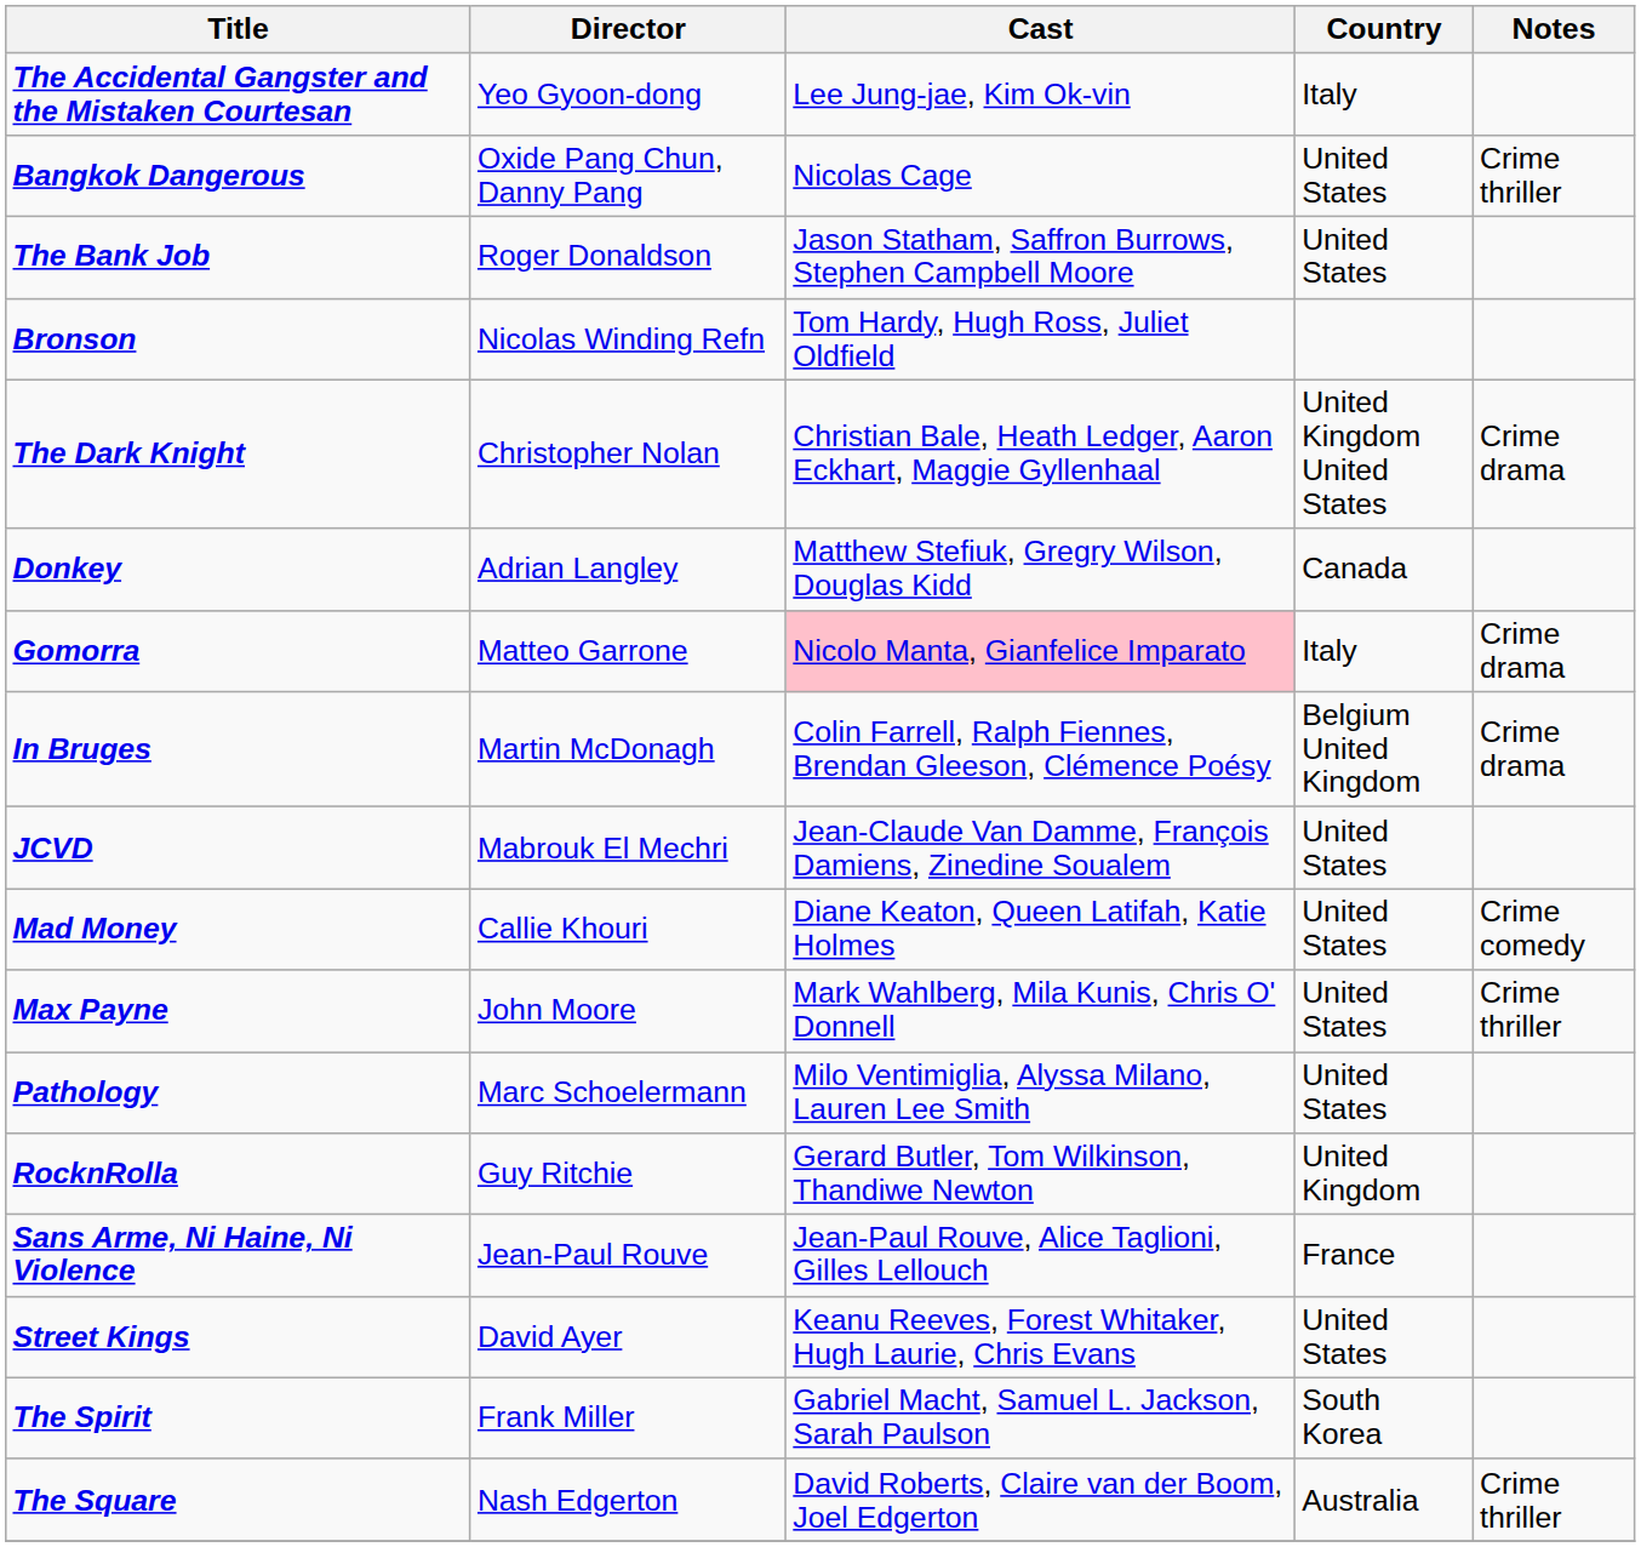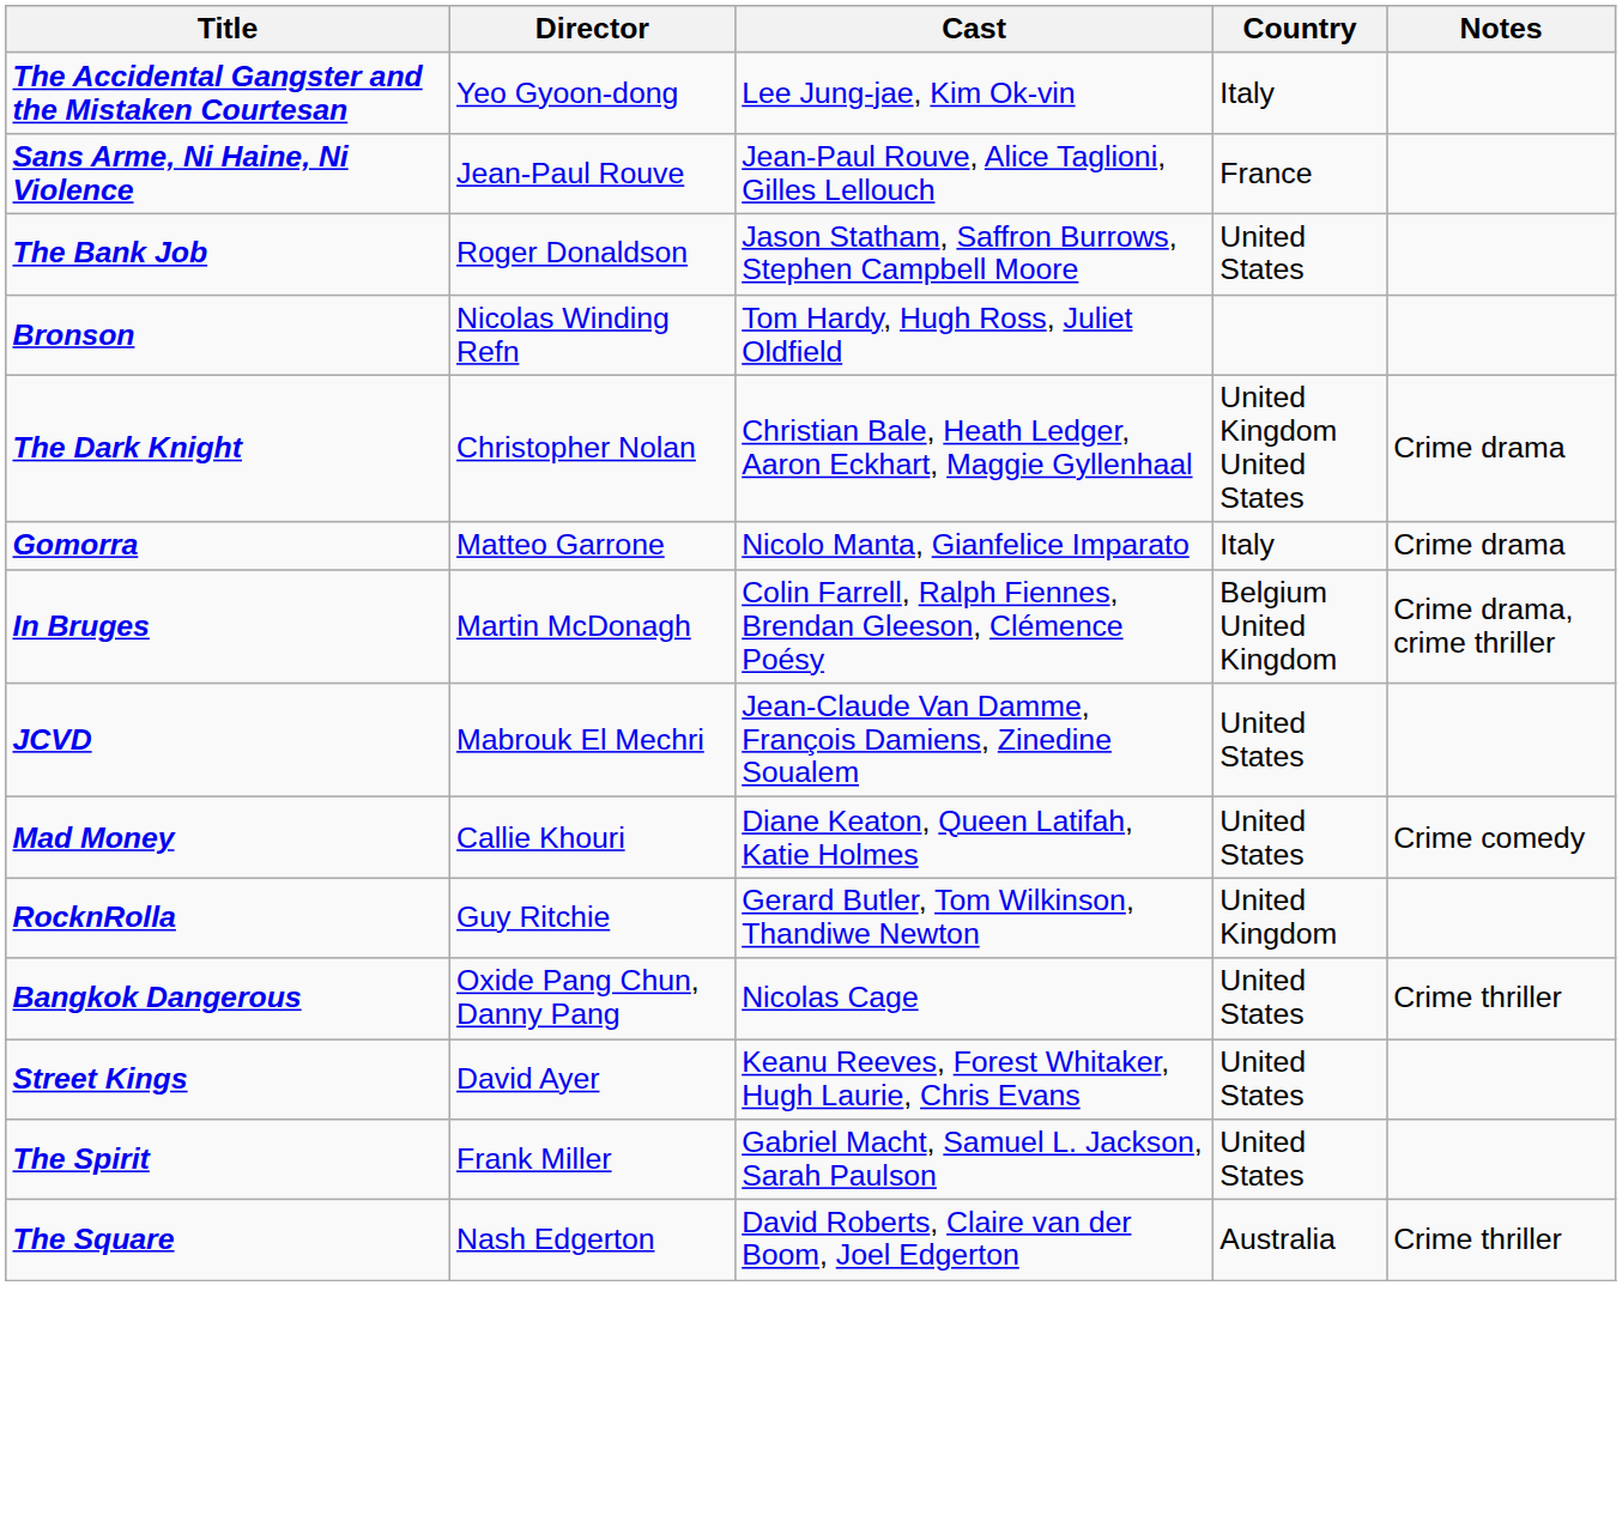 <table class="wikitable">
 <tr>
 <th>Title</th>
 <th>Director</th>
 <th>Cast</th>
 <th>Country</th>
 <th>Notes</th>
 </tr>
 <tr>
 <td><strong><em><a href='#'>The Accidental Gangster and the Mistaken Courtesan</a></em></strong></td>
 <td><a href='#'>Yeo Gyoon-dong</a></td>
 <td><a href='#'>Lee Jung-jae</a>, <a href='#'>Kim Ok-vin</a></td>
 <td>Italy</td>
 <td></td>
 </tr>
 <tr>
-<td><strong><em><a href='#'>Bangkok Dangerous</a></em></strong></td>
-<td><a href='#'>Oxide Pang Chun</a>, <a href='#'>Danny Pang</a></td>
-<td><a href='#'>Nicolas Cage</a></td>
-<td>United States</td>
-<td>Crime thriller</td>
+<td><strong><em><a href='#'>Sans Arme, Ni Haine, Ni Violence</a></em></strong></td>
+<td><a href='#'>Jean-Paul Rouve</a></td>
+<td><a href='#'>Jean-Paul Rouve</a>, <a href='#'>Alice Taglioni</a>, <a href='#'>Gilles Lellouch</a></td>
+<td>France</td>
+<td></td>
 </tr>
 <tr>
 <td><strong><em><a href='#'>The Bank Job</a></em></strong></td>
 <td><a href='#'>Roger Donaldson</a></td>
 <td><a href='#'>Jason Statham</a>, <a href='#'>Saffron Burrows</a>, <a href='#'>Stephen Campbell Moore</a></td>
 <td>United States</td>
 <td></td>
 </tr>
 <tr>
 <td><strong><em><a href='#'>Bronson</a></em></strong></td>
 <td><a href='#'>Nicolas Winding Refn</a></td>
 <td><a href='#'>Tom Hardy</a>, <a href='#'>Hugh Ross</a>, <a href='#'>Juliet Oldfield</a></td>
 <td></td>
 <td></td>
 </tr>
 <tr>
 <td><strong><em><a href='#'>The Dark Knight</a></em></strong></td>
 <td><a href='#'>Christopher Nolan</a></td>
 <td><a href='#'>Christian Bale</a>, <a href='#'>Heath Ledger</a>, <a href='#'>Aaron Eckhart</a>, <a href='#'>Maggie Gyllenhaal</a></td>
 <td>United Kingdom<br>United States</td>
 <td>Crime drama</td>
 </tr>
 <tr>
-<td><strong><em><a href='#'>Donkey</a></em></strong></td>
-<td><a href='#'>Adrian Langley</a></td>
-<td><a href='#'>Matthew Stefiuk</a>, <a href='#'>Gregry Wilson</a>, <a href='#'>Douglas Kidd</a></td>
-<td>Canada</td>
-<td></td>
-</tr>
-<tr>
 <td><strong><em><a href='#'>Gomorra</a></em></strong></td>
 <td><a href='#'>Matteo Garrone</a></td>
-<td style="background: pink;"><a href='#'>Nicolo Manta</a>, <a href='#'>Gianfelice Imparato</a></td>
+<td><a href='#'>Nicolo Manta</a>, <a href='#'>Gianfelice Imparato</a></td>
 <td>Italy</td>
 <td>Crime drama</td>
 </tr>
 <tr>
 <td><strong><em><a href='#'>In Bruges</a></em></strong></td>
 <td><a href='#'>Martin McDonagh</a></td>
 <td><a href='#'>Colin Farrell</a>, <a href='#'>Ralph Fiennes</a>, <a href='#'>Brendan Gleeson</a>, <a href='#'>Clémence Poésy</a></td>
 <td>Belgium<br>United Kingdom</td>
-<td>Crime drama</td>
+<td>Crime drama, crime thriller</td>
 </tr>
 <tr>
 <td><strong><em><a href='#'>JCVD</a></em></strong></td>
 <td><a href='#'>Mabrouk El Mechri</a></td>
 <td><a href='#'>Jean-Claude Van Damme</a>, <a href='#'>François Damiens</a>, <a href='#'>Zinedine Soualem</a></td>
 <td>United States</td>
 <td></td>
 </tr>
 <tr>
 <td><strong><em><a href='#'>Mad Money</a></em></strong></td>
 <td><a href='#'>Callie Khouri</a></td>
 <td><a href='#'>Diane Keaton</a>, <a href='#'>Queen Latifah</a>, <a href='#'>Katie Holmes</a></td>
 <td>United States</td>
 <td>Crime comedy</td>
 </tr>
 <tr>
-<td><strong><em><a href='#'>Max Payne</a></em></strong></td>
-<td><a href='#'>John Moore</a></td>
-<td><a href='#'>Mark Wahlberg</a>, <a href='#'>Mila Kunis</a>, <a href='#'>Chris O' Donnell</a></td>
-<td>United States</td>
-<td>Crime thriller</td>
-</tr>
-<tr>
-<td><strong><em><a href='#'>Pathology</a></em></strong></td>
-<td><a href='#'>Marc Schoelermann</a></td>
-<td><a href='#'>Milo Ventimiglia</a>, <a href='#'>Alyssa Milano</a>, <a href='#'>Lauren Lee Smith</a></td>
-<td>United States</td>
-<td></td>
-</tr>
-<tr>
 <td><strong><em><a href='#'>RocknRolla</a></em></strong></td>
 <td><a href='#'>Guy Ritchie</a></td>
 <td><a href='#'>Gerard Butler</a>, <a href='#'>Tom Wilkinson</a>, <a href='#'>Thandiwe Newton</a></td>
 <td>United Kingdom</td>
 <td></td>
 </tr>
 <tr>
-<td><strong><em><a href='#'>Sans Arme, Ni Haine, Ni Violence</a></em></strong></td>
-<td><a href='#'>Jean-Paul Rouve</a></td>
-<td><a href='#'>Jean-Paul Rouve</a>, <a href='#'>Alice Taglioni</a>, <a href='#'>Gilles Lellouch</a></td>
-<td>France</td>
-<td></td>
+<td><strong><em><a href='#'>Bangkok Dangerous</a></em></strong></td>
+<td><a href='#'>Oxide Pang Chun</a>, <a href='#'>Danny Pang</a></td>
+<td><a href='#'>Nicolas Cage</a></td>
+<td>United States</td>
+<td>Crime thriller</td>
 </tr>
 <tr>
 <td><strong><em><a href='#'>Street Kings</a></em></strong></td>
 <td><a href='#'>David Ayer</a></td>
 <td><a href='#'>Keanu Reeves</a>, <a href='#'>Forest Whitaker</a>, <a href='#'>Hugh Laurie</a>, <a href='#'>Chris Evans</a></td>
 <td>United States</td>
 <td></td>
 </tr>
 <tr>
 <td><strong><em><a href='#'>The Spirit</a></em></strong></td>
 <td><a href='#'>Frank Miller</a></td>
 <td><a href='#'>Gabriel Macht</a>, <a href='#'>Samuel L. Jackson</a>, <a href='#'>Sarah Paulson</a></td>
-<td>South Korea</td>
+<td>United States</td>
 <td></td>
 </tr>
 <tr>
 <td><strong><em><a href='#'>The Square</a></em></strong></td>
 <td><a href='#'>Nash Edgerton</a></td>
 <td><a href='#'>David Roberts</a>, <a href='#'>Claire van der Boom</a>, <a href='#'>Joel Edgerton</a></td>
 <td>Australia</td>
 <td>Crime thriller</td>
 </tr>
 <tr>
 </tr>
 </table>
